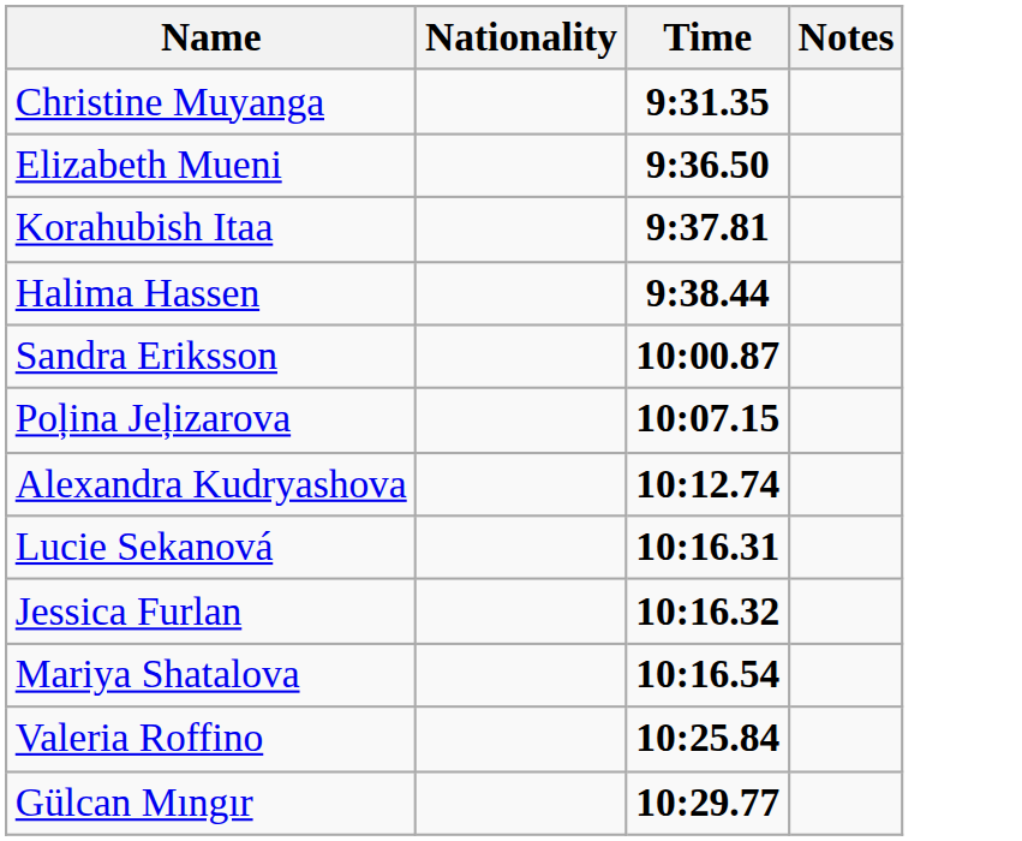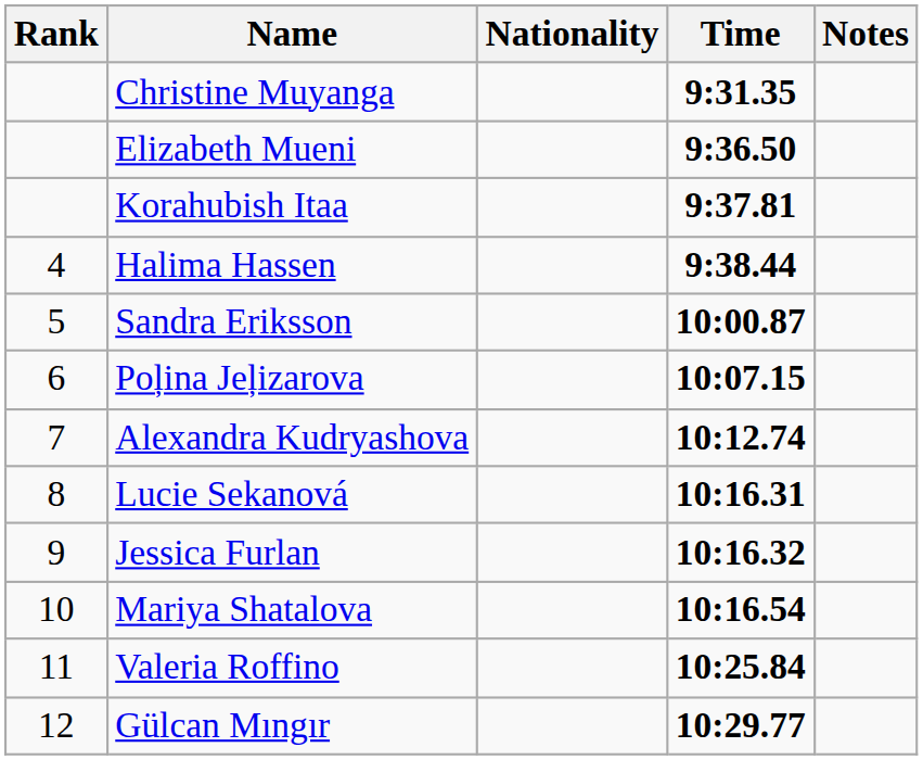 <table class="wikitable sortable" style="text-align:center">
 <tr>
+<th>Rank</th>
 <th>Name</th>
 <th>Nationality</th>
 <th>Time</th>
 <th>Notes</th>
 </tr>
 <tr>
+<td></td>
 <td align=left><a href='#'>Christine Muyanga</a></td>
 <td align=left></td>
 <td><strong>9:31.35</strong></td>
 <td></td>
 </tr>
 <tr>
+<td></td>
 <td align=left><a href='#'>Elizabeth Mueni</a></td>
 <td align=left></td>
 <td><strong>9:36.50</strong></td>
 <td></td>
 </tr>
 <tr>
+<td></td>
 <td align=left><a href='#'>Korahubish Itaa</a></td>
 <td align=left></td>
 <td><strong>9:37.81</strong></td>
 <td></td>
 </tr>
 <tr>
+<td>4</td>
 <td align=left><a href='#'>Halima Hassen</a></td>
 <td align=left></td>
 <td><strong>9:38.44</strong></td>
 <td></td>
 </tr>
 <tr>
+<td>5</td>
 <td align=left><a href='#'>Sandra Eriksson</a></td>
 <td align=left></td>
 <td><strong>10:00.87</strong></td>
 <td></td>
 </tr>
 <tr>
+<td>6</td>
 <td align=left><a href='#'>Poļina Jeļizarova</a></td>
 <td align=left></td>
 <td><strong>10:07.15</strong></td>
 <td></td>
 </tr>
 <tr>
+<td>7</td>
 <td align=left><a href='#'>Alexandra Kudryashova</a></td>
 <td align=left></td>
 <td><strong>10:12.74</strong></td>
 <td></td>
 </tr>
 <tr>
+<td>8</td>
 <td align=left><a href='#'>Lucie Sekanová</a></td>
 <td align=left></td>
 <td><strong>10:16.31</strong></td>
 <td></td>
 </tr>
 <tr>
+<td>9</td>
 <td align=left><a href='#'>Jessica Furlan</a></td>
 <td align=left></td>
 <td><strong>10:16.32</strong></td>
 <td></td>
 </tr>
 <tr>
+<td>10</td>
 <td align=left><a href='#'>Mariya Shatalova</a></td>
 <td align=left></td>
 <td><strong>10:16.54</strong></td>
 <td></td>
 </tr>
 <tr>
+<td>11</td>
 <td align=left><a href='#'>Valeria Roffino</a></td>
 <td align=left></td>
 <td><strong>10:25.84</strong></td>
 <td></td>
 </tr>
 <tr>
+<td>12</td>
 <td align=left><a href='#'>Gülcan Mıngır</a></td>
 <td align=left></td>
 <td><strong>10:29.77</strong></td>
 <td></td>
 </tr>
 </table>
